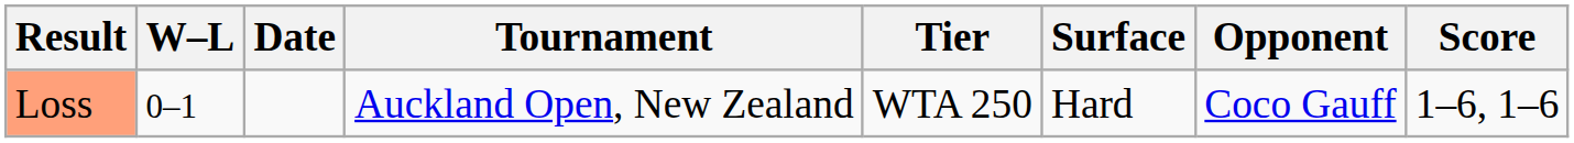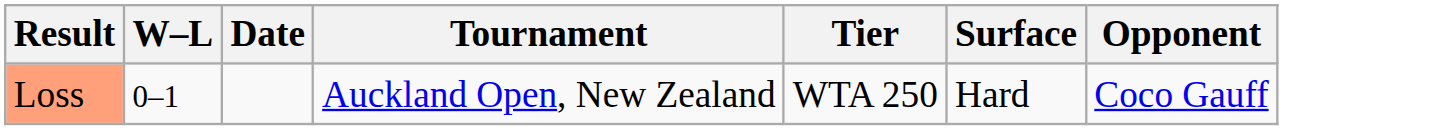 <table class="sortable wikitable">
 <tr>
 <th>Result</th>
 <th class="unsortable">W–L</th>
 <th>Date</th>
 <th>Tournament</th>
 <th>Tier</th>
 <th>Surface</th>
 <th>Opponent</th>
-<th class="unsortable">Score</th>
 </tr>
 <tr>
 <td bgcolor=FFA07A>Loss</td>
 <td><small>0–1</small></td>
 <td><a href='#'></a></td>
 <td><a href='#'>Auckland Open</a>, New Zealand</td>
 <td>WTA 250</td>
 <td>Hard</td>
 <td> <a href='#'>Coco Gauff</a></td>
-<td>1–6, 1–6</td>
 </tr>
 </table>
